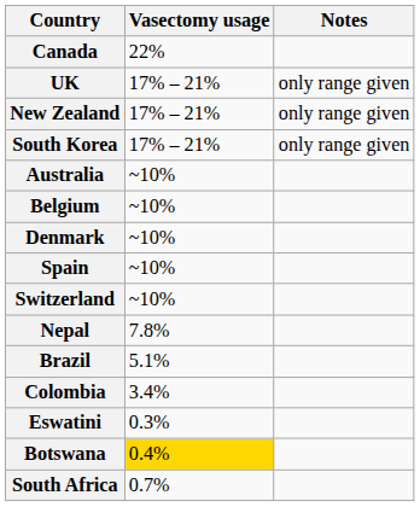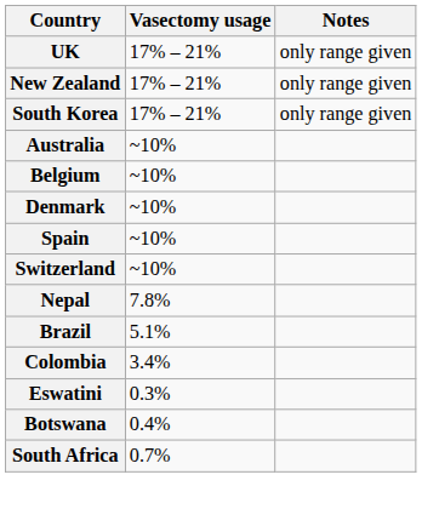 <table class="wikitable plainrowheaders">
 <tr>
 <th scope="col">Country</th>
 <th scope="col">Vasectomy usage</th>
 <th scope="col">Notes</th>
-</tr>
-<tr>
-<th scope="row">Canada</th>
-<td>22%</td>
-<td></td>
 </tr>
 <tr>
 <th scope="row">UK</th>
 <td>17% – 21%</td>
 <td>only range given</td>
 </tr>
 <tr>
 <th scope="row">New Zealand</th>
 <td>17% – 21%</td>
 <td>only range given</td>
 </tr>
 <tr>
 <th scope="row">South Korea</th>
 <td>17% – 21%</td>
 <td>only range given</td>
 </tr>
 <tr>
 <th scope="row">Australia</th>
 <td>~10%</td>
 <td></td>
 </tr>
 <tr>
 <th scope="row">Belgium</th>
 <td>~10%</td>
 <td></td>
 </tr>
 <tr>
 <th scope="row">Denmark</th>
 <td>~10%</td>
 <td></td>
 </tr>
 <tr>
 <th scope="row">Spain</th>
 <td>~10%</td>
 <td></td>
 </tr>
 <tr>
 <th scope="row">Switzerland</th>
 <td>~10%</td>
 <td></td>
 </tr>
 <tr>
 <th scope="row">Nepal</th>
 <td>7.8%</td>
 <td></td>
 </tr>
 <tr>
 <th scope="row">Brazil</th>
 <td>5.1%</td>
 <td></td>
 </tr>
 <tr>
 <th scope="row">Colombia</th>
 <td>3.4%</td>
 <td></td>
 </tr>
 <tr>
 <th scope="row">Eswatini</th>
 <td>0.3%</td>
 <td></td>
 </tr>
 <tr>
 <th scope="row">Botswana</th>
-<td style="background: gold;">0.4%</td>
+<td>0.4%</td>
 <td></td>
 </tr>
 <tr>
 <th scope="row">South Africa</th>
 <td>0.7%</td>
 <td></td>
 </tr>
 </table>
